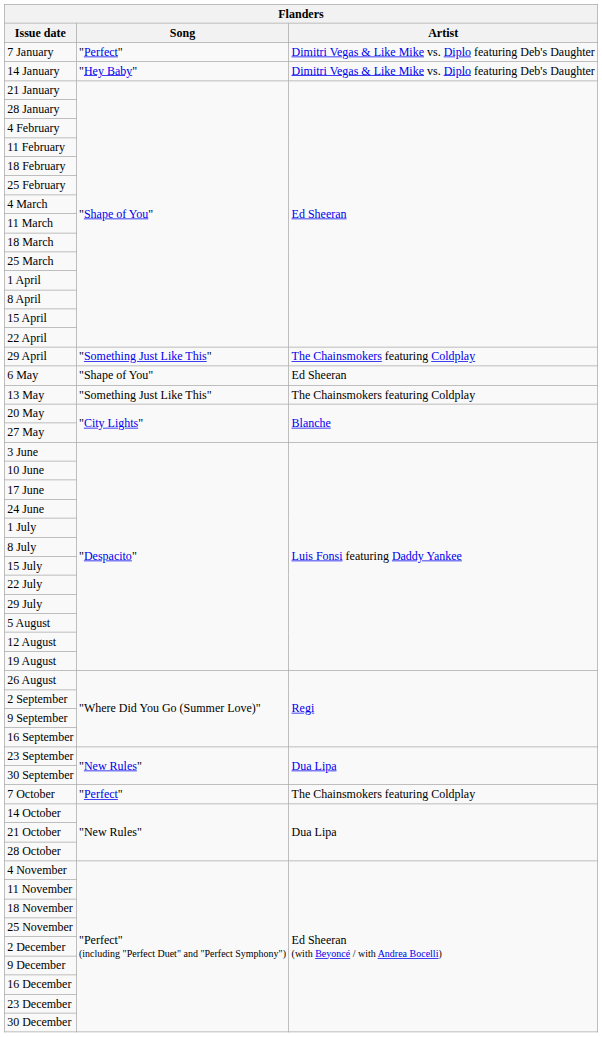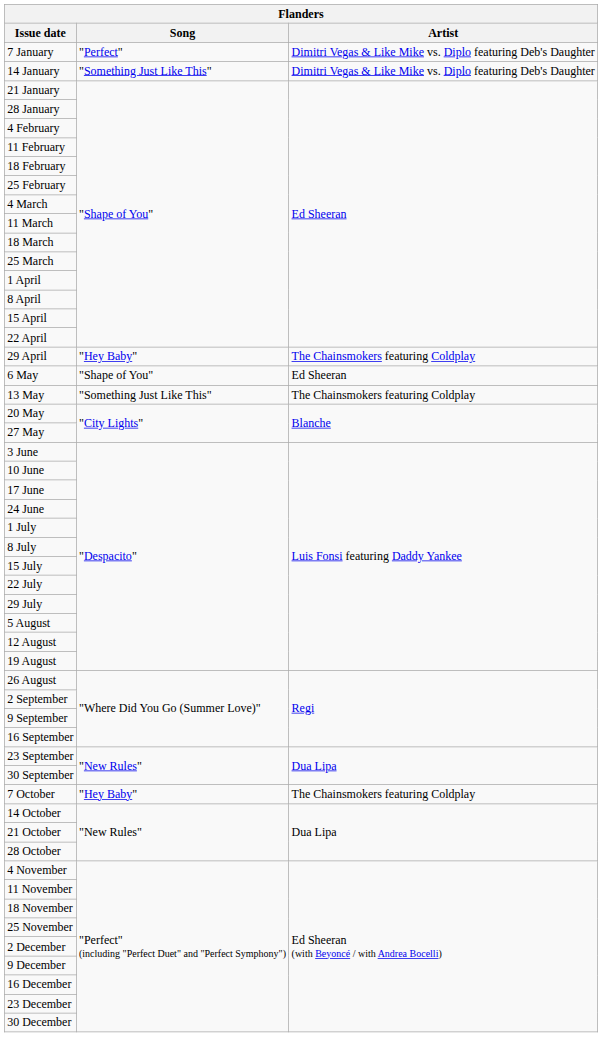 <table class="wikitable">
 <tr>
 <th colspan="4">Flanders</th>
 </tr>
 <tr>
 <th>Issue date</th>
 <th>Song</th>
 <th>Artist</th>
 </tr>
 <tr>
 <td>7 January</td>
 <td>"<a href='#'>Perfect</a>"</td>
 <td><a href='#'>Dimitri Vegas & Like Mike</a> vs. <a href='#'>Diplo</a> featuring Deb's Daughter</td>
 </tr>
 <tr>
 <td>14 January</td>
-<td>"<a href='#'>Hey Baby</a>"</td>
+<td>"<a href='#'>Something Just Like This</a>"</td>
 <td><a href='#'>Dimitri Vegas & Like Mike</a> vs. <a href='#'>Diplo</a> featuring Deb's Daughter</td>
 </tr>
 <tr>
 <td>21 January</td>
 <td rowspan="14">"<a href='#'>Shape of You</a>"</td>
 <td rowspan="14"><a href='#'>Ed Sheeran</a></td>
 </tr>
 <tr>
 <td>28 January</td>
 </tr>
 <tr>
 <td>4 February</td>
 </tr>
 <tr>
 <td>11 February</td>
 </tr>
 <tr>
 <td>18 February</td>
 </tr>
 <tr>
 <td>25 February</td>
 </tr>
 <tr>
 <td>4 March</td>
 </tr>
 <tr>
 <td>11 March</td>
 </tr>
 <tr>
 <td>18 March</td>
 </tr>
 <tr>
 <td>25 March</td>
 </tr>
 <tr>
 <td>1 April</td>
 </tr>
 <tr>
 <td>8 April</td>
 </tr>
 <tr>
 <td>15 April</td>
 </tr>
 <tr>
 <td>22 April</td>
 </tr>
 <tr>
 <td>29 April</td>
-<td>"<a href='#'>Something Just Like This</a>"</td>
+<td>"<a href='#'>Hey Baby</a>"</td>
 <td><a href='#'>The Chainsmokers</a> featuring <a href='#'>Coldplay</a></td>
 </tr>
 <tr>
 <td>6 May</td>
 <td>"Shape of You"</td>
 <td>Ed Sheeran</td>
 </tr>
 <tr>
 <td>13 May</td>
 <td>"Something Just Like This"</td>
 <td>The Chainsmokers featuring Coldplay</td>
 </tr>
 <tr>
 <td>20 May</td>
 <td rowspan="2">"<a href='#'>City Lights</a>"</td>
 <td rowspan="2"><a href='#'>Blanche</a></td>
 </tr>
 <tr>
 <td>27 May</td>
 </tr>
 <tr>
 <td>3 June</td>
 <td rowspan="12">"<a href='#'>Despacito</a>"</td>
 <td rowspan="12"><a href='#'>Luis Fonsi</a> featuring <a href='#'>Daddy Yankee</a></td>
 </tr>
 <tr>
 <td>10 June</td>
 </tr>
 <tr>
 <td>17 June</td>
 </tr>
 <tr>
 <td>24 June</td>
 </tr>
 <tr>
 <td>1 July</td>
 </tr>
 <tr>
 <td>8 July</td>
 </tr>
 <tr>
 <td>15 July</td>
 </tr>
 <tr>
 <td>22 July</td>
 </tr>
 <tr>
 <td>29 July</td>
 </tr>
 <tr>
 <td>5 August</td>
 </tr>
 <tr>
 <td>12 August</td>
 </tr>
 <tr>
 <td>19 August</td>
 </tr>
 <tr>
 <td>26 August</td>
 <td rowspan="4">"Where Did You Go (Summer Love)"</td>
 <td rowspan="4"><a href='#'>Regi</a></td>
 </tr>
 <tr>
 <td>2 September</td>
 </tr>
 <tr>
 <td>9 September</td>
 </tr>
 <tr>
 <td>16 September</td>
 </tr>
 <tr>
 <td>23 September</td>
 <td rowspan="2">"<a href='#'>New Rules</a>"</td>
 <td rowspan="2"><a href='#'>Dua Lipa</a></td>
 </tr>
 <tr>
 <td>30 September</td>
 </tr>
 <tr>
 <td>7 October</td>
-<td>"<a href='#'>Perfect</a>"</td>
+<td>"<a href='#'>Hey Baby</a>"</td>
 <td>The Chainsmokers featuring Coldplay</td>
 </tr>
 <tr>
 <td>14 October</td>
 <td rowspan="3">"New Rules"</td>
 <td rowspan="3">Dua Lipa</td>
 </tr>
 <tr>
 <td>21 October</td>
 </tr>
 <tr>
 <td>28 October</td>
 </tr>
 <tr>
 <td>4 November</td>
 <td rowspan="9">"Perfect"<br><small>(including "Perfect Duet" and "Perfect Symphony")</small></td>
 <td rowspan="9">Ed Sheeran<br><small>(with <a href='#'>Beyoncé</a> / with <a href='#'>Andrea Bocelli</a>)</small></td>
 </tr>
 <tr>
 <td>11 November</td>
 </tr>
 <tr>
 <td>18 November</td>
 </tr>
 <tr>
 <td>25 November</td>
 </tr>
 <tr>
 <td>2 December</td>
 </tr>
 <tr>
 <td>9 December</td>
 </tr>
 <tr>
 <td>16 December</td>
 </tr>
 <tr>
 <td>23 December</td>
 </tr>
 <tr>
 <td>30 December</td>
 </tr>
 </table>
